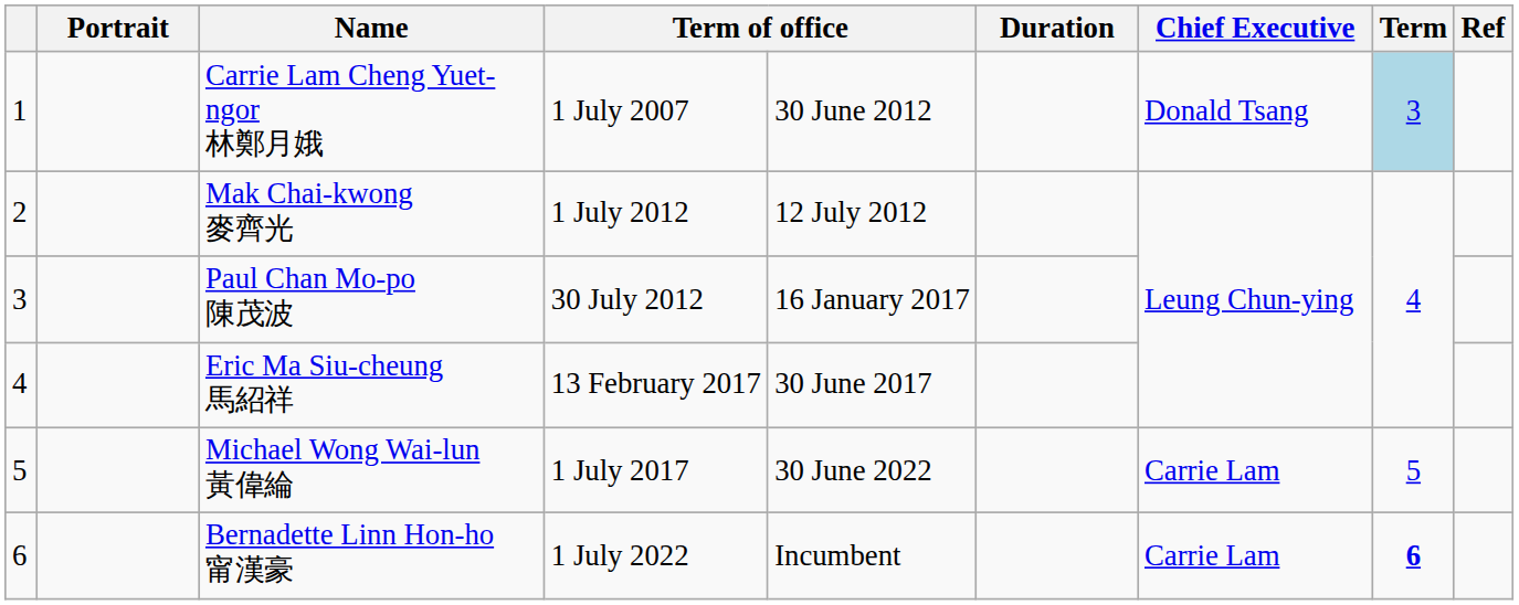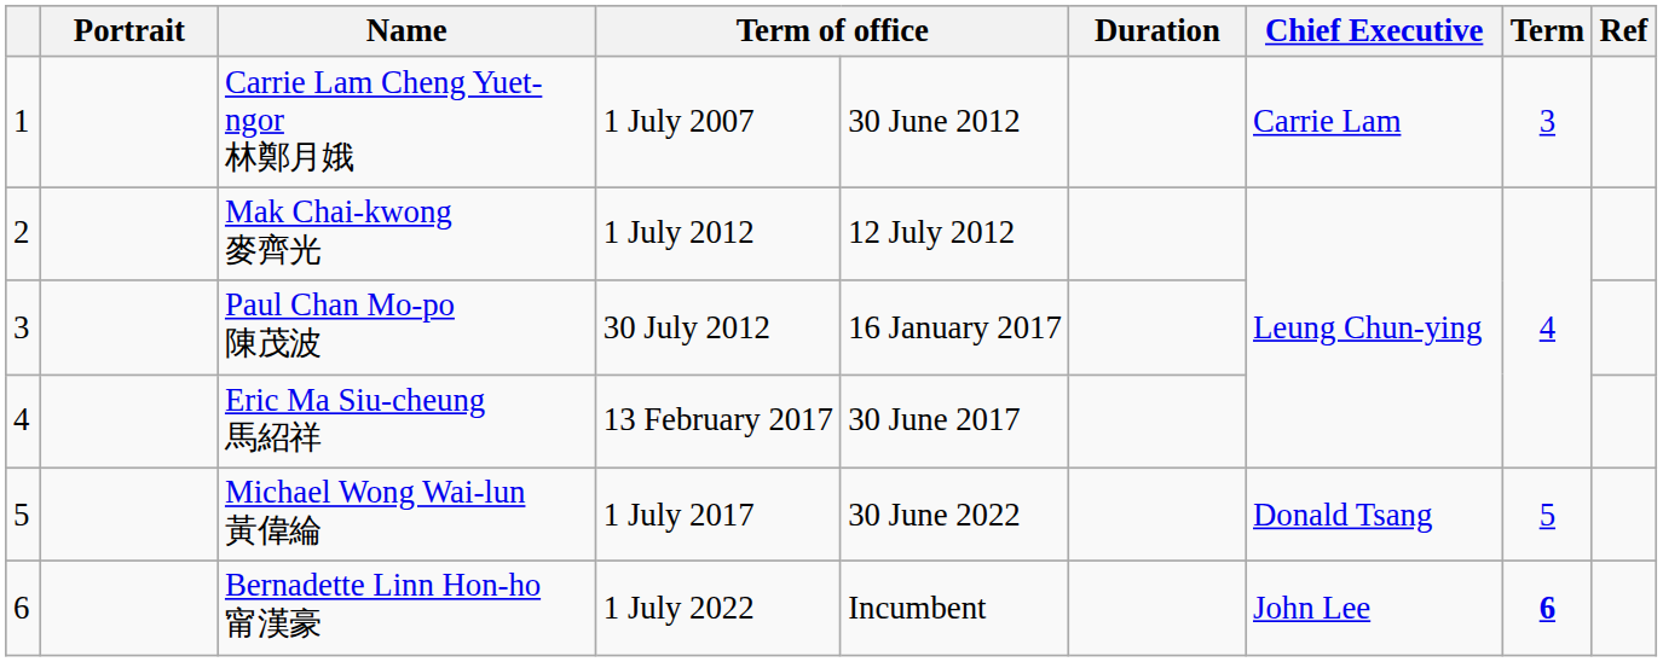 <table class="wikitable"  style="text-align:left">
 <tr>
 <th width=10px></th>
 <th width=80px>Portrait</th>
 <th width=180px>Name</th>
 <th width=180px colspan=2>Term of office</th>
 <th width=80px>Duration</th>
 <th width=120px><a href='#'>Chief Executive</a></th>
 <th>Term</th>
 <th>Ref</th>
 </tr>
 <tr>
 <td bgcolor=>1</td>
 <td></td>
 <td><a href='#'>Carrie Lam Cheng Yuet-ngor</a><br>林鄭月娥</td>
 <td>1 July 2007</td>
 <td>30 June 2012</td>
 <td></td>
-<td><a href='#'>Donald Tsang</a><br></td>
-<td align=center style="background: lightblue;"><a href='#'>3</a></td>
+<td><a href='#'>Carrie Lam</a><br></td>
+<td align=center><a href='#'>3</a></td>
 <td></td>
 </tr>
 <tr>
 <td bgcolor=>2</td>
 <td></td>
 <td><a href='#'>Mak Chai-kwong</a><br>麥齊光</td>
 <td>1 July 2012</td>
 <td>12 July 2012</td>
 <td></td>
 <td rowspan=3><a href='#'>Leung Chun-ying</a><br></td>
 <td rowspan=3 align=center><a href='#'>4</a></td>
 <td></td>
 </tr>
 <tr>
 <td bgcolor=>3</td>
 <td></td>
 <td><a href='#'>Paul Chan Mo-po</a><br>陳茂波</td>
 <td>30 July 2012</td>
 <td>16 January 2017</td>
 <td></td>
 <td></td>
 </tr>
 <tr>
 <td bgcolor=>4</td>
 <td></td>
 <td><a href='#'>Eric Ma Siu-cheung</a><br>馬紹祥</td>
 <td>13 February 2017</td>
 <td>30 June 2017</td>
 <td></td>
 <td></td>
 </tr>
 <tr>
 <td bgcolor=>5</td>
 <td></td>
 <td><a href='#'>Michael Wong Wai-lun</a><br>黃偉綸</td>
 <td>1 July 2017</td>
 <td>30 June 2022</td>
 <td></td>
-<td><a href='#'>Carrie Lam</a><br></td>
+<td><a href='#'>Donald Tsang</a><br></td>
 <td align=center><a href='#'>5</a></td>
 <td></td>
 </tr>
 <tr>
 <td bgcolor=>6</td>
 <td></td>
 <td><a href='#'>Bernadette Linn Hon-ho</a><br>甯漢豪</td>
 <td>1 July 2022</td>
 <td>Incumbent</td>
 <td></td>
-<td><a href='#'>Carrie Lam</a><br></td>
+<td><a href='#'>John Lee</a><br></td>
 <td align=center><strong><a href='#'>6</a></strong></td>
 <td></td>
 </tr>
 </table>
